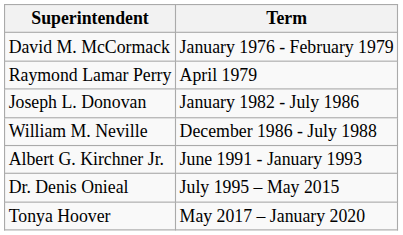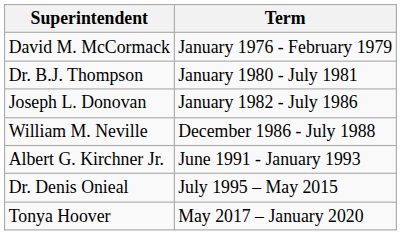 <table class="wikitable">
 <tr>
 <th>Superintendent</th>
 <th>Term</th>
 </tr>
 <tr>
 <td>David M. McCormack</td>
 <td>January 1976 - February 1979</td>
 </tr>
 <tr>
-<td>Raymond Lamar Perry</td>
-<td>April 1979</td>
+<td>Dr. B.J. Thompson</td>
+<td>January 1980 - July 1981</td>
 </tr>
 <tr>
 <td>Joseph L. Donovan</td>
 <td>January 1982 - July 1986</td>
 </tr>
 <tr>
 <td>William M. Neville</td>
 <td>December 1986 - July 1988</td>
 </tr>
 <tr>
 <td>Albert G. Kirchner Jr.</td>
 <td>June 1991 - January 1993</td>
 </tr>
 <tr>
 <td>Dr. Denis Onieal</td>
 <td>July 1995 – May 2015</td>
 </tr>
 <tr>
 <td>Tonya Hoover</td>
 <td>May 2017 – January 2020</td>
 </tr>
 </table>
